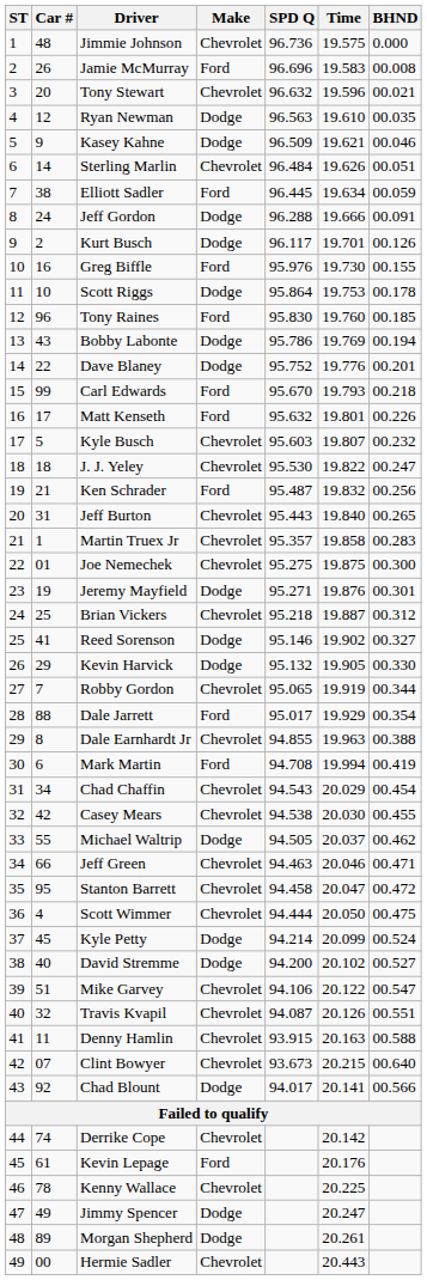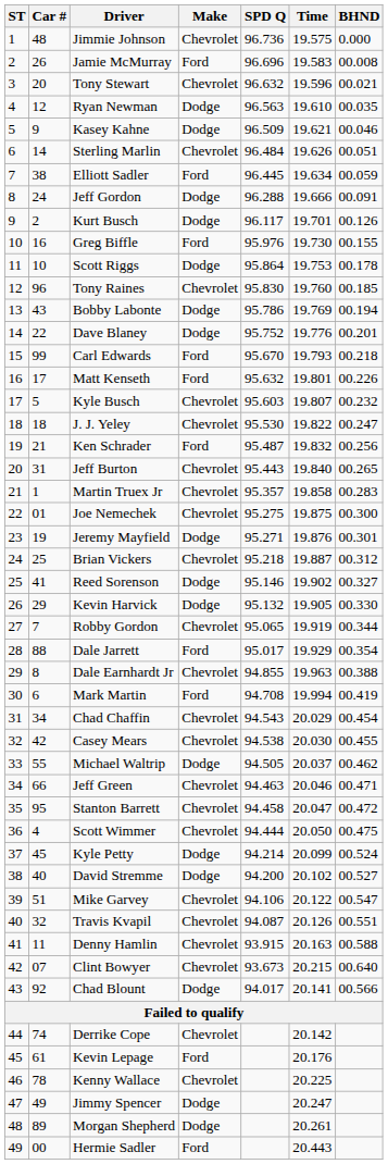 <table class="wikitable">
 <tr>
 <th colspan="1" rowspan="1"><abbr>ST</abbr></th>
 <th colspan="1" rowspan="1">Car #</th>
 <th colspan="1" rowspan="1"><abbr>Driver</abbr></th>
 <th colspan="1" rowspan="1"><abbr>Make</abbr></th>
 <th colspan="1" rowspan="1"><abbr>SPD Q</abbr></th>
 <th colspan="1" rowspan="1"><abbr>Time</abbr></th>
 <th colspan="1" rowspan="1"><abbr>BHND</abbr></th>
 </tr>
 <tr>
 <td>1</td>
 <td>48</td>
 <td>Jimmie Johnson</td>
 <td>Chevrolet</td>
 <td>96.736</td>
 <td>19.575</td>
 <td>0.000</td>
 </tr>
 <tr>
 <td>2</td>
 <td>26</td>
 <td>Jamie McMurray</td>
 <td>Ford</td>
 <td>96.696</td>
 <td>19.583</td>
 <td>00.008</td>
 </tr>
 <tr>
 <td>3</td>
 <td>20</td>
 <td>Tony Stewart</td>
 <td>Chevrolet</td>
 <td>96.632</td>
 <td>19.596</td>
 <td>00.021</td>
 </tr>
 <tr>
 <td>4</td>
 <td>12</td>
 <td>Ryan Newman</td>
 <td>Dodge</td>
 <td>96.563</td>
 <td>19.610</td>
 <td>00.035</td>
 </tr>
 <tr>
 <td>5</td>
 <td>9</td>
 <td>Kasey Kahne</td>
 <td>Dodge</td>
 <td>96.509</td>
 <td>19.621</td>
 <td>00.046</td>
 </tr>
 <tr>
 <td>6</td>
 <td>14</td>
 <td>Sterling Marlin</td>
 <td>Chevrolet</td>
 <td>96.484</td>
 <td>19.626</td>
 <td>00.051</td>
 </tr>
 <tr>
 <td>7</td>
 <td>38</td>
 <td>Elliott Sadler</td>
 <td>Ford</td>
 <td>96.445</td>
 <td>19.634</td>
 <td>00.059</td>
 </tr>
 <tr>
 <td>8</td>
 <td>24</td>
 <td>Jeff Gordon</td>
 <td>Dodge</td>
 <td>96.288</td>
 <td>19.666</td>
 <td>00.091</td>
 </tr>
 <tr>
 <td>9</td>
 <td>2</td>
 <td>Kurt Busch</td>
 <td>Dodge</td>
 <td>96.117</td>
 <td>19.701</td>
 <td>00.126</td>
 </tr>
 <tr>
 <td>10</td>
 <td>16</td>
 <td>Greg Biffle</td>
 <td>Ford</td>
 <td>95.976</td>
 <td>19.730</td>
 <td>00.155</td>
 </tr>
 <tr>
 <td>11</td>
 <td>10</td>
 <td>Scott Riggs</td>
 <td>Dodge</td>
 <td>95.864</td>
 <td>19.753</td>
 <td>00.178</td>
 </tr>
 <tr>
 <td>12</td>
 <td>96</td>
 <td>Tony Raines</td>
-<td>Ford</td>
+<td>Chevrolet</td>
 <td>95.830</td>
 <td>19.760</td>
 <td>00.185</td>
 </tr>
 <tr>
 <td>13</td>
 <td>43</td>
 <td>Bobby Labonte</td>
 <td>Dodge</td>
 <td>95.786</td>
 <td>19.769</td>
 <td>00.194</td>
 </tr>
 <tr>
 <td>14</td>
 <td>22</td>
 <td>Dave Blaney</td>
 <td>Dodge</td>
 <td>95.752</td>
 <td>19.776</td>
 <td>00.201</td>
 </tr>
 <tr>
 <td>15</td>
 <td>99</td>
 <td>Carl Edwards</td>
 <td>Ford</td>
 <td>95.670</td>
 <td>19.793</td>
 <td>00.218</td>
 </tr>
 <tr>
 <td>16</td>
 <td>17</td>
 <td>Matt Kenseth</td>
 <td>Ford</td>
 <td>95.632</td>
 <td>19.801</td>
 <td>00.226</td>
 </tr>
 <tr>
 <td>17</td>
 <td>5</td>
 <td>Kyle Busch</td>
 <td>Chevrolet</td>
 <td>95.603</td>
 <td>19.807</td>
 <td>00.232</td>
 </tr>
 <tr>
 <td>18</td>
 <td>18</td>
 <td>J. J. Yeley</td>
 <td>Chevrolet</td>
 <td>95.530</td>
 <td>19.822</td>
 <td>00.247</td>
 </tr>
 <tr>
 <td>19</td>
 <td>21</td>
 <td>Ken Schrader</td>
 <td>Ford</td>
 <td>95.487</td>
 <td>19.832</td>
 <td>00.256</td>
 </tr>
 <tr>
 <td>20</td>
 <td>31</td>
 <td>Jeff Burton</td>
 <td>Chevrolet</td>
 <td>95.443</td>
 <td>19.840</td>
 <td>00.265</td>
 </tr>
 <tr>
 <td>21</td>
 <td>1</td>
 <td>Martin Truex Jr</td>
 <td>Chevrolet</td>
 <td>95.357</td>
 <td>19.858</td>
 <td>00.283</td>
 </tr>
 <tr>
 <td>22</td>
 <td>01</td>
 <td>Joe Nemechek</td>
 <td>Chevrolet</td>
 <td>95.275</td>
 <td>19.875</td>
 <td>00.300</td>
 </tr>
 <tr>
 <td>23</td>
 <td>19</td>
 <td>Jeremy Mayfield</td>
 <td>Dodge</td>
 <td>95.271</td>
 <td>19.876</td>
 <td>00.301</td>
 </tr>
 <tr>
 <td>24</td>
 <td>25</td>
 <td>Brian Vickers</td>
 <td>Chevrolet</td>
 <td>95.218</td>
 <td>19.887</td>
 <td>00.312</td>
 </tr>
 <tr>
 <td>25</td>
 <td>41</td>
 <td>Reed Sorenson</td>
 <td>Dodge</td>
 <td>95.146</td>
 <td>19.902</td>
 <td>00.327</td>
 </tr>
 <tr>
 <td>26</td>
 <td>29</td>
 <td>Kevin Harvick</td>
 <td>Dodge</td>
 <td>95.132</td>
 <td>19.905</td>
 <td>00.330</td>
 </tr>
 <tr>
 <td>27</td>
 <td>7</td>
 <td>Robby Gordon</td>
 <td>Chevrolet</td>
 <td>95.065</td>
 <td>19.919</td>
 <td>00.344</td>
 </tr>
 <tr>
 <td>28</td>
 <td>88</td>
 <td>Dale Jarrett</td>
 <td>Ford</td>
 <td>95.017</td>
 <td>19.929</td>
 <td>00.354</td>
 </tr>
 <tr>
 <td>29</td>
 <td>8</td>
 <td>Dale Earnhardt Jr</td>
 <td>Chevrolet</td>
 <td>94.855</td>
 <td>19.963</td>
 <td>00.388</td>
 </tr>
 <tr>
 <td>30</td>
 <td>6</td>
 <td>Mark Martin</td>
 <td>Ford</td>
 <td>94.708</td>
 <td>19.994</td>
 <td>00.419</td>
 </tr>
 <tr>
 <td>31</td>
 <td>34</td>
 <td>Chad Chaffin</td>
 <td>Chevrolet</td>
 <td>94.543</td>
 <td>20.029</td>
 <td>00.454</td>
 </tr>
 <tr>
 <td>32</td>
 <td>42</td>
 <td>Casey Mears</td>
 <td>Chevrolet</td>
 <td>94.538</td>
 <td>20.030</td>
 <td>00.455</td>
 </tr>
 <tr>
 <td>33</td>
 <td>55</td>
 <td>Michael Waltrip</td>
 <td>Dodge</td>
 <td>94.505</td>
 <td>20.037</td>
 <td>00.462</td>
 </tr>
 <tr>
 <td>34</td>
 <td>66</td>
 <td>Jeff Green</td>
 <td>Chevrolet</td>
 <td>94.463</td>
 <td>20.046</td>
 <td>00.471</td>
 </tr>
 <tr>
 <td>35</td>
 <td>95</td>
 <td>Stanton Barrett</td>
 <td>Chevrolet</td>
 <td>94.458</td>
 <td>20.047</td>
 <td>00.472</td>
 </tr>
 <tr>
 <td>36</td>
 <td>4</td>
 <td>Scott Wimmer</td>
 <td>Chevrolet</td>
 <td>94.444</td>
 <td>20.050</td>
 <td>00.475</td>
 </tr>
 <tr>
 <td>37</td>
 <td>45</td>
 <td>Kyle Petty</td>
 <td>Dodge</td>
 <td>94.214</td>
 <td>20.099</td>
 <td>00.524</td>
 </tr>
 <tr>
 <td>38</td>
 <td>40</td>
 <td>David Stremme</td>
 <td>Dodge</td>
 <td>94.200</td>
 <td>20.102</td>
 <td>00.527</td>
 </tr>
 <tr>
 <td>39</td>
 <td>51</td>
 <td>Mike Garvey</td>
 <td>Chevrolet</td>
 <td>94.106</td>
 <td>20.122</td>
 <td>00.547</td>
 </tr>
 <tr>
 <td>40</td>
 <td>32</td>
 <td>Travis Kvapil</td>
 <td>Chevrolet</td>
 <td>94.087</td>
 <td>20.126</td>
 <td>00.551</td>
 </tr>
 <tr>
 <td>41</td>
 <td>11</td>
 <td>Denny Hamlin</td>
 <td>Chevrolet</td>
 <td>93.915</td>
 <td>20.163</td>
 <td>00.588</td>
 </tr>
 <tr>
 <td>42</td>
 <td>07</td>
 <td>Clint Bowyer</td>
 <td>Chevrolet</td>
 <td>93.673</td>
 <td>20.215</td>
 <td>00.640</td>
 </tr>
 <tr>
 <td>43</td>
 <td>92</td>
 <td>Chad Blount</td>
 <td>Dodge</td>
 <td>94.017</td>
 <td>20.141</td>
 <td>00.566</td>
 </tr>
 <tr>
 <th colspan="7">Failed to qualify</th>
 </tr>
 <tr>
 <td>44</td>
 <td>74</td>
 <td>Derrike Cope</td>
 <td>Chevrolet</td>
 <td></td>
 <td>20.142</td>
 <td></td>
 </tr>
 <tr>
 <td>45</td>
 <td>61</td>
 <td>Kevin Lepage</td>
 <td>Ford</td>
 <td></td>
 <td>20.176</td>
 <td></td>
 </tr>
 <tr>
 <td>46</td>
 <td>78</td>
 <td>Kenny Wallace</td>
 <td>Chevrolet</td>
 <td></td>
 <td>20.225</td>
 <td></td>
 </tr>
 <tr>
 <td>47</td>
 <td>49</td>
 <td>Jimmy Spencer</td>
 <td>Dodge</td>
 <td></td>
 <td>20.247</td>
 <td></td>
 </tr>
 <tr>
 <td>48</td>
 <td>89</td>
 <td>Morgan Shepherd</td>
 <td>Dodge</td>
 <td></td>
 <td>20.261</td>
 <td></td>
 </tr>
 <tr>
 <td>49</td>
 <td>00</td>
 <td>Hermie Sadler</td>
-<td>Chevrolet</td>
+<td>Ford</td>
 <td></td>
 <td>20.443</td>
 <td></td>
 </tr>
 </table>
